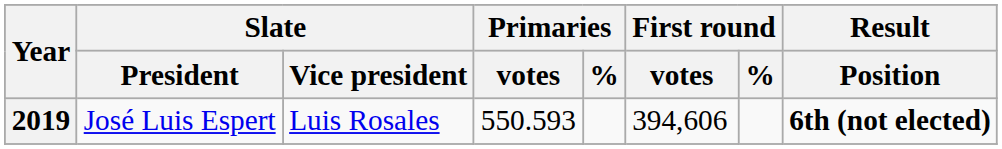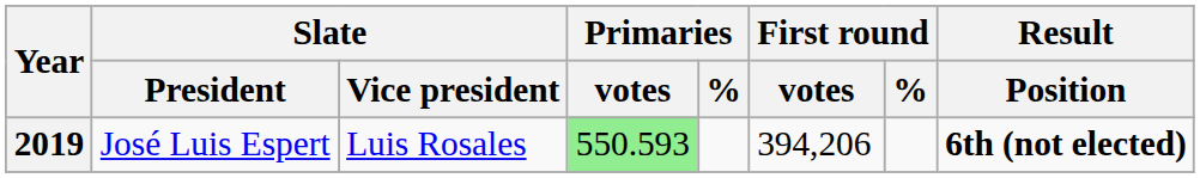 <table class="wikitable">
 <tr>
 <th rowspan="2">Year</th>
 <th colspan="2">Slate</th>
 <th colspan="2">Primaries</th>
 <th colspan="2">First round</th>
 <th>Result</th>
 </tr>
 <tr>
 <th>President</th>
 <th>Vice president</th>
 <th>votes</th>
 <th>%</th>
 <th>votes</th>
 <th>%</th>
 <th>Position</th>
 </tr>
 <tr>
 <th>2019</th>
 <td><a href='#'>José Luis Espert</a></td>
 <td><a href='#'>Luis Rosales</a></td>
-<td>550.593</td>
+<td style="background: lightgreen;">550.593</td>
 <td></td>
-<td>394,606</td>
+<td>394,206</td>
 <td></td>
 <td><strong>6th (not elected)</strong></td>
 </tr>
 </table>
